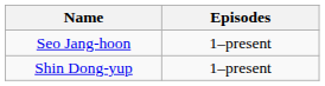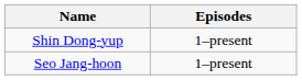 <table class="wikitable" style="text-align:center;">
 <tr>
 <th width=150>Name</th>
 <th width=150>Episodes</th>
 </tr>
 <tr>
+<td><a href='#'>Shin Dong-yup</a></td>
+<td>1–present</td>
+</tr>
+<tr>
 <td><a href='#'>Seo Jang-hoon</a></td>
 <td>1–present</td>
 </tr>
-<tr>
-<td><a href='#'>Shin Dong-yup</a></td>
-<td>1–present</td>
-</tr>
 </table>
